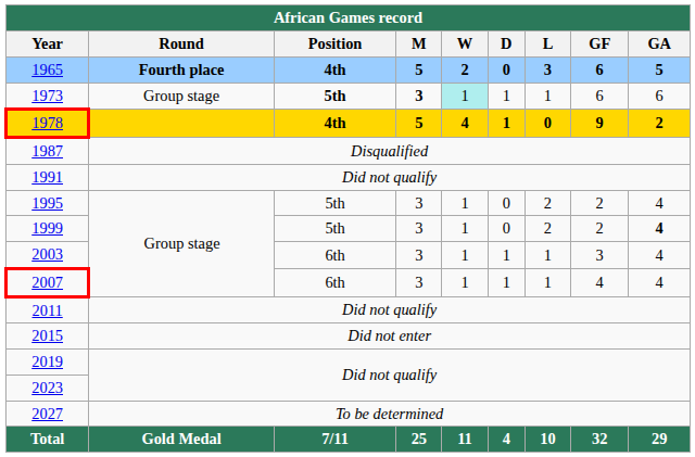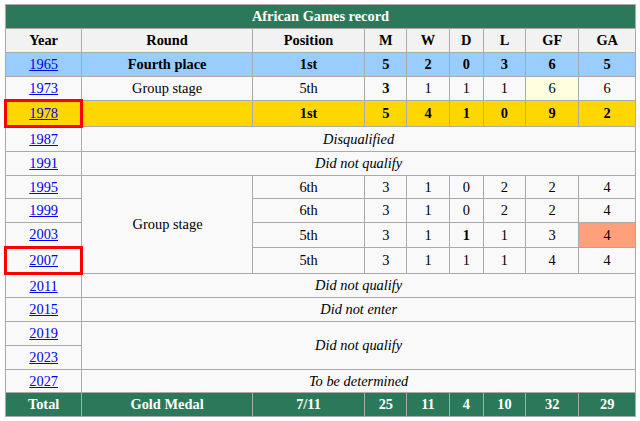 <table class="wikitable" class="wikitable" style="font-size:90%; text-align:center; width:50%">
 <tr>
 <th colspan="9" style="color:white; background:#2B795A;">African Games record</th>
 </tr>
 <tr>
 <th>Year</th>
 <th>Round</th>
 <th>Position</th>
 <th>M</th>
 <th>W</th>
 <th>D</th>
 <th>L</th>
 <th>GF</th>
 <th>GA</th>
 </tr>
 <tr bgcolor="#9acdff">
 <td> <a href='#'>1965</a></td>
 <td><strong>Fourth place</strong></td>
-<td><strong>4th</strong></td>
+<td><strong>1st</strong></td>
 <td><strong>5</strong></td>
 <td><strong>2</strong></td>
 <td><strong>0</strong></td>
 <td><strong>3</strong></td>
 <td><strong>6</strong></td>
 <td><strong>5</strong></td>
 </tr>
 <tr>
 <td> <a href='#'>1973</a></td>
 <td>Group stage</td>
-<td><strong>5th</strong></td>
+<td>5th</td>
 <td><strong>3</strong></td>
-<td style="background: paleturquoise;">1</td>
 <td>1</td>
 <td>1</td>
-<td>6</td>
+<td>1</td>
+<td style="background: lightyellow;">6</td>
 <td>6</td>
 </tr>
 <tr bgcolor=gold>
 <td style="border: 3px solid red"> <a href='#'>1978</a></td>
 <td><strong></strong></td>
-<td><strong>4th</strong></td>
+<td><strong>1st</strong></td>
 <td><strong>5</strong></td>
 <td><strong>4</strong></td>
 <td><strong>1</strong></td>
 <td><strong>0</strong></td>
 <td><strong>9</strong></td>
 <td><strong>2</strong></td>
 </tr>
 <tr>
 <td> <a href='#'>1987</a></td>
 <td colspan=8><em>Disqualified</em> </td>
 </tr>
 <tr>
 <td> <a href='#'>1991</a></td>
 <td colspan=8><em>Did not qualify</em></td>
 </tr>
 <tr>
 <td> <a href='#'>1995</a></td>
 <td rowspan=4>Group stage</td>
-<td>5th</td>
+<td>6th</td>
 <td>3</td>
 <td>1</td>
 <td>0</td>
 <td>2</td>
 <td>2</td>
 <td>4</td>
 </tr>
 <tr>
 <td> <a href='#'>1999</a></td>
-<td>5th</td>
+<td>6th</td>
 <td>3</td>
 <td>1</td>
 <td>0</td>
 <td>2</td>
 <td>2</td>
-<td><strong>4</strong></td>
+<td>4</td>
 </tr>
 <tr>
 <td> <a href='#'>2003</a></td>
-<td>6th</td>
+<td>5th</td>
 <td>3</td>
 <td>1</td>
-<td>1</td>
+<td><strong>1</strong></td>
 <td>1</td>
 <td>3</td>
-<td>4</td>
+<td style="background: lightsalmon;">4</td>
 </tr>
 <tr>
 <td style="border: 3px solid red"> <a href='#'>2007</a></td>
-<td>6th</td>
+<td>5th</td>
 <td>3</td>
 <td>1</td>
 <td>1</td>
 <td>1</td>
 <td>4</td>
 <td>4</td>
 </tr>
 <tr>
 <td> <a href='#'>2011</a></td>
 <td colspan=8><em>Did not qualify</em></td>
 </tr>
 <tr>
 <td> <a href='#'>2015</a></td>
 <td colspan=8><em>Did not enter</em></td>
 </tr>
 <tr>
 <td> <a href='#'>2019</a></td>
 <td colspan=8 rowspan=2><em>Did not qualify</em></td>
 </tr>
 <tr>
 <td> <a href='#'>2023</a></td>
 </tr>
 <tr>
 <td> <a href='#'>2027</a></td>
 <td colspan=8 rowspan=1><em>To be determined</em></td>
 </tr>
 <tr>
 <th style="background:#2B795A; color:white;">Total</th>
 <th style="background:#2B795A; color:white;">Gold Medal</th>
 <th style="background:#2B795A; color:white;">7/11</th>
 <th style="background:#2B795A; color:white;">25</th>
 <th style="background:#2B795A; color:white;">11</th>
 <th style="background:#2B795A; color:white;">4</th>
 <th style="background:#2B795A; color:white;">10</th>
 <th style="background:#2B795A; color:white;">32</th>
 <th style="background:#2B795A; color:white;">29</th>
 </tr>
 </table>
